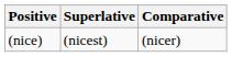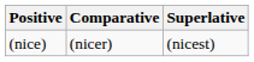 <table class="wikitable">
 <tr>
 <th>Positive</th>
+<th>Comparative</th>
 <th>Superlative</th>
-<th>Comparative</th>
 </tr>
 <tr>
 <td> (nice)</td>
+<td> (nicer)</td>
 <td> (nicest)</td>
-<td> (nicer)</td>
 </tr>
 </table>
